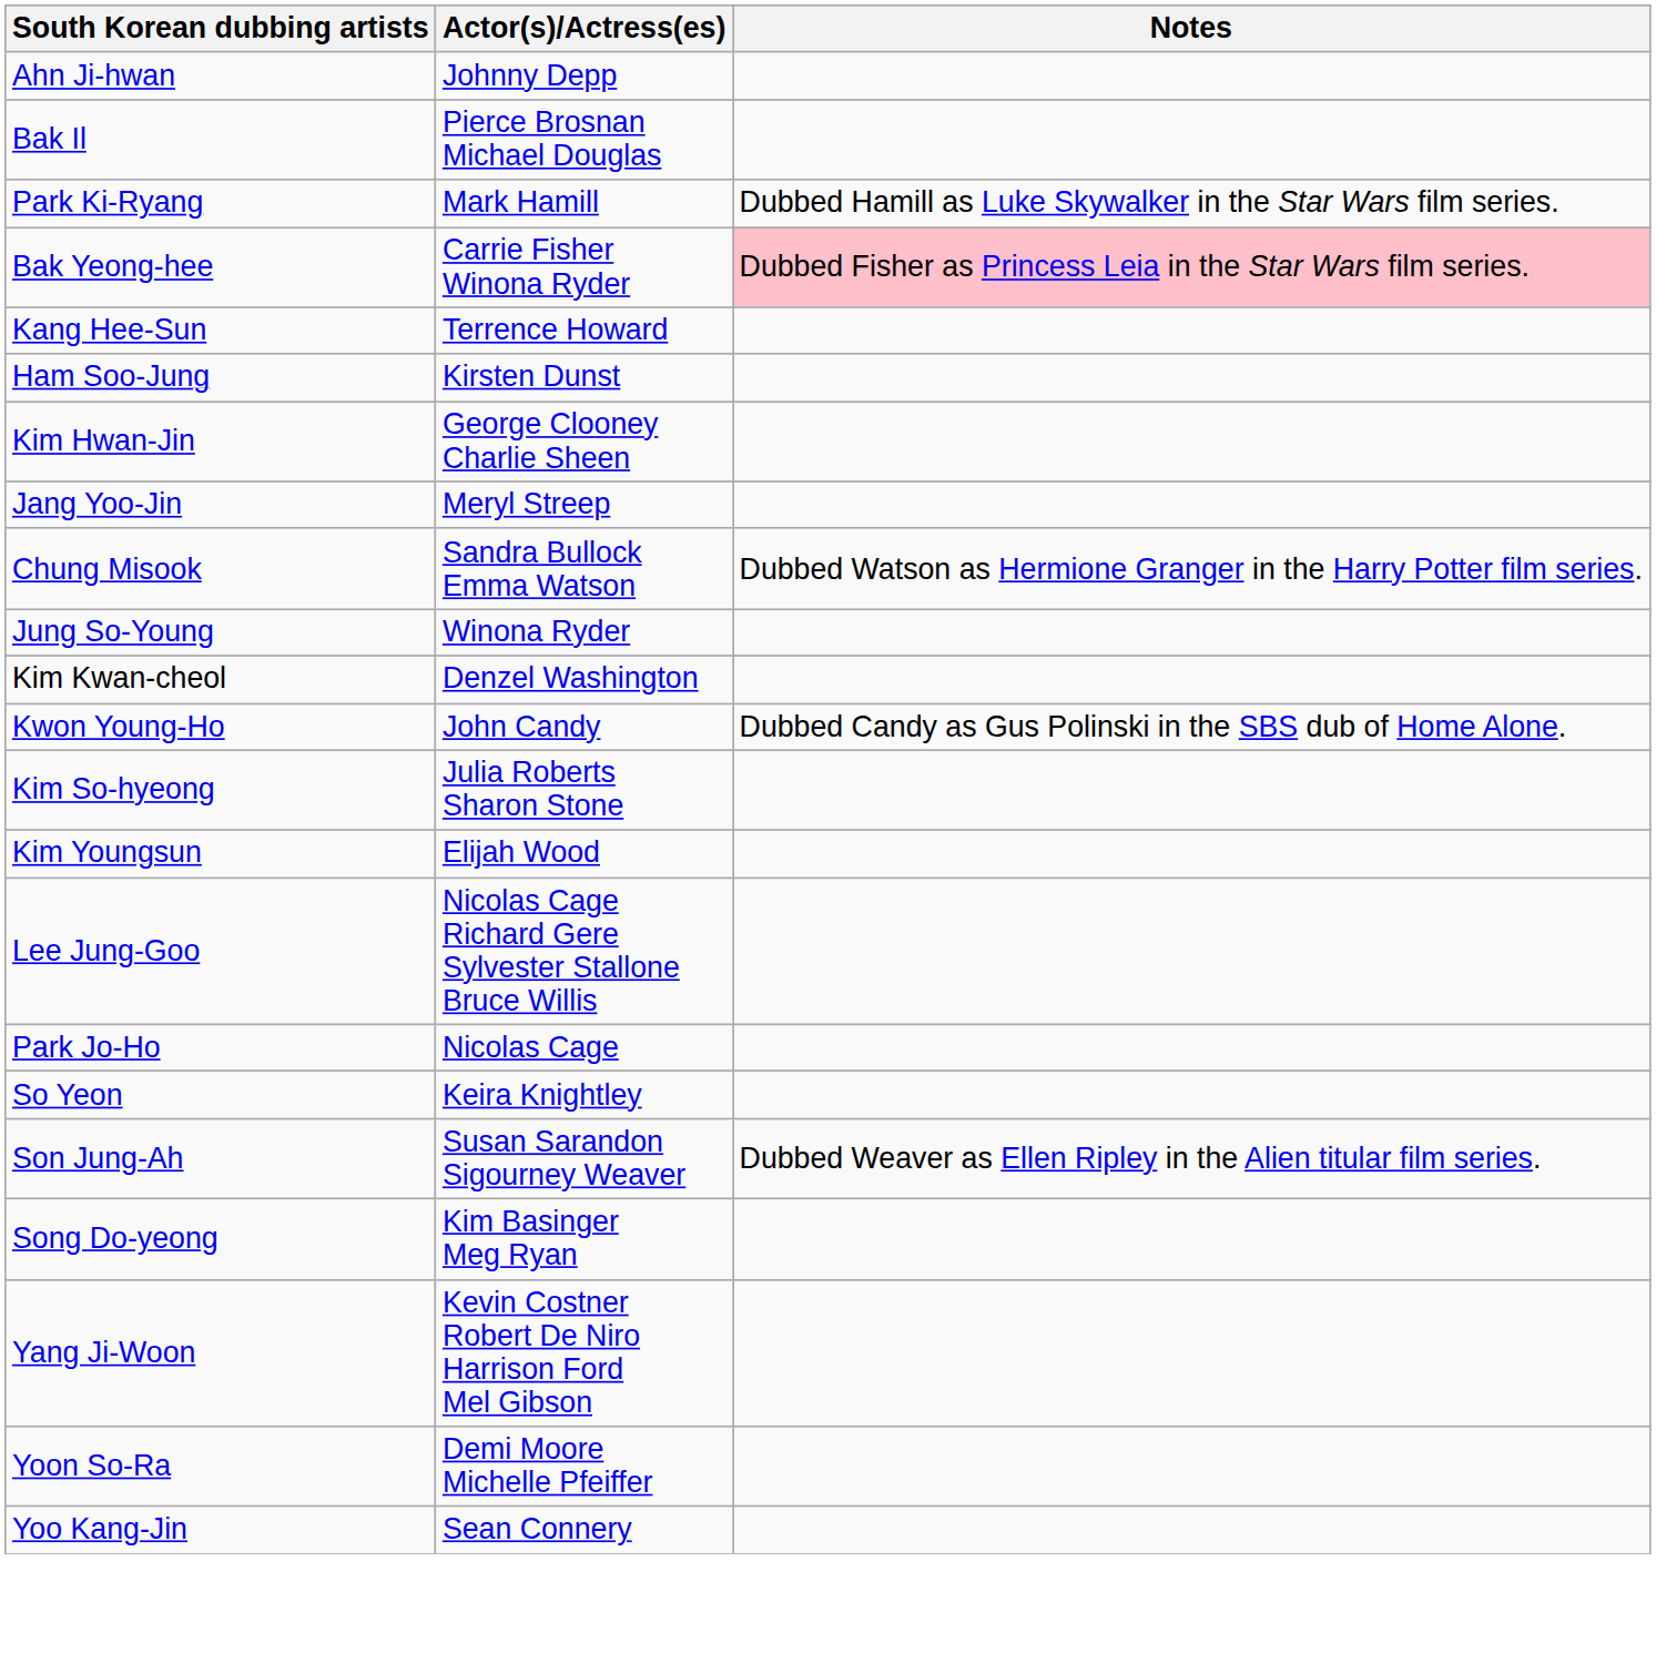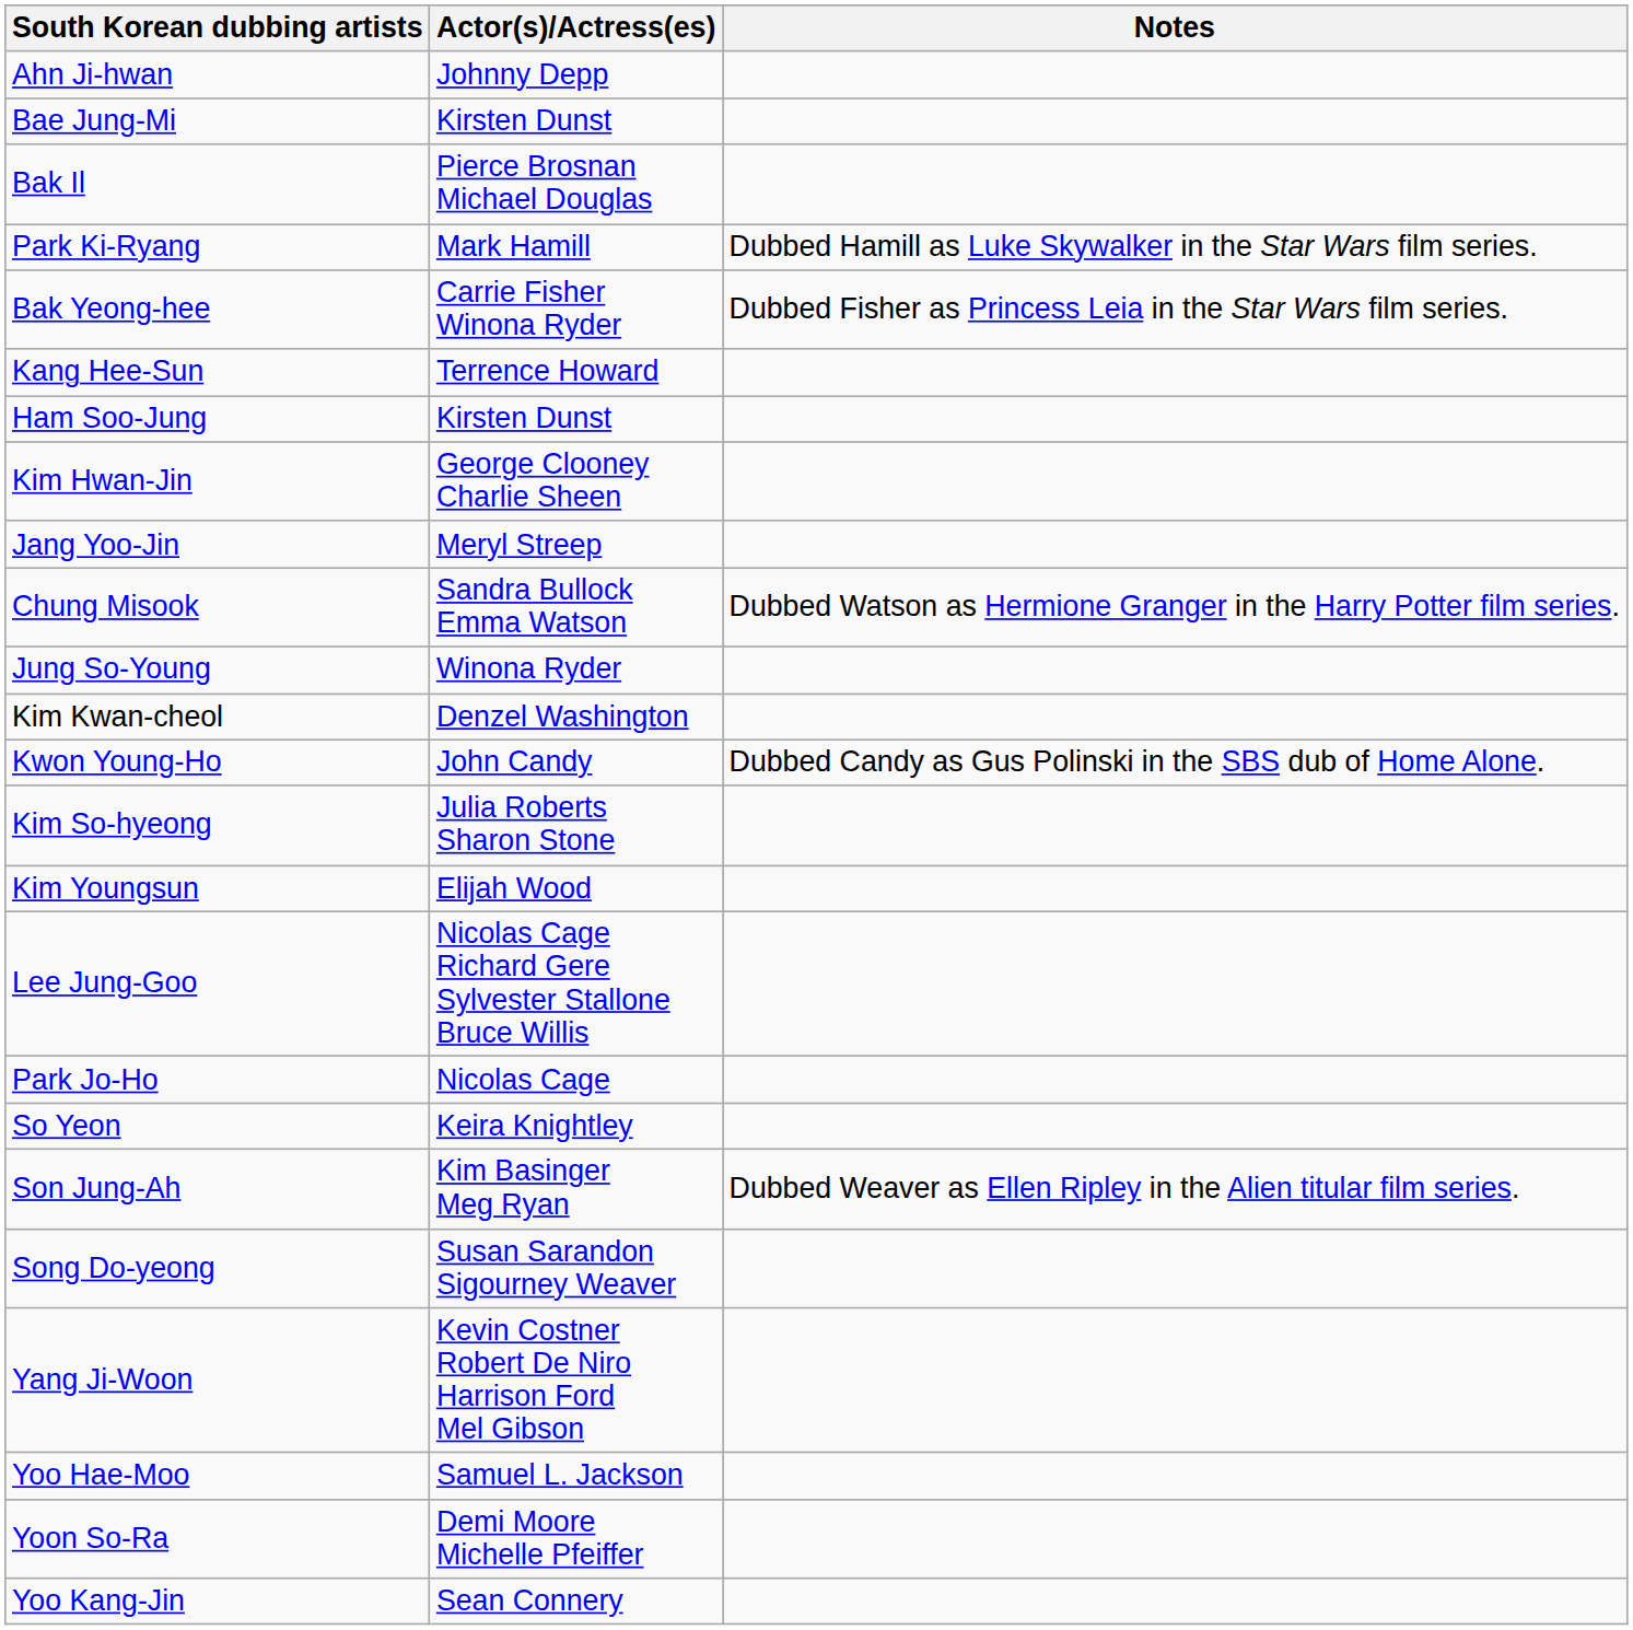 <table class="wikitable collapsible collapsed">
 <tr>
 <th>South Korean dubbing artists</th>
 <th>Actor(s)/Actress(es)</th>
 <th>Notes</th>
 </tr>
 <tr>
 <td><a href='#'>Ahn Ji-hwan</a></td>
 <td><a href='#'>Johnny Depp</a></td>
+<td></td>
+</tr>
+<tr>
+<td><a href='#'>Bae Jung-Mi</a></td>
+<td><a href='#'>Kirsten Dunst</a></td>
 <td></td>
 </tr>
 <tr>
 <td><a href='#'>Bak Il</a></td>
 <td><a href='#'>Pierce Brosnan</a><br><a href='#'>Michael Douglas</a></td>
 <td></td>
 </tr>
 <tr>
 <td><a href='#'>Park Ki-Ryang</a></td>
 <td><a href='#'>Mark Hamill</a></td>
 <td>Dubbed Hamill as <a href='#'>Luke Skywalker</a> in the <em>Star Wars</em> film series.</td>
 </tr>
 <tr>
 <td><a href='#'>Bak Yeong-hee</a></td>
 <td><a href='#'>Carrie Fisher</a><br><a href='#'>Winona Ryder</a></td>
-<td style="background: pink;">Dubbed Fisher as <a href='#'>Princess Leia</a> in the <em>Star Wars</em> film series.</td>
+<td>Dubbed Fisher as <a href='#'>Princess Leia</a> in the <em>Star Wars</em> film series.</td>
 </tr>
 <tr>
 <td><a href='#'>Kang Hee-Sun</a></td>
 <td><a href='#'>Terrence Howard</a></td>
 <td></td>
 </tr>
 <tr>
 <td><a href='#'>Ham Soo-Jung</a></td>
 <td><a href='#'>Kirsten Dunst</a></td>
 <td></td>
 </tr>
 <tr>
 <td><a href='#'>Kim Hwan-Jin</a></td>
 <td><a href='#'>George Clooney</a><br><a href='#'>Charlie Sheen</a></td>
 <td></td>
 </tr>
 <tr>
 <td><a href='#'>Jang Yoo-Jin</a></td>
 <td><a href='#'>Meryl Streep</a></td>
 <td></td>
 </tr>
 <tr>
 <td><a href='#'>Chung Misook</a></td>
 <td><a href='#'>Sandra Bullock</a><br><a href='#'>Emma Watson</a></td>
 <td>Dubbed Watson as <a href='#'>Hermione Granger</a> in the <a href='#'>Harry Potter film series</a>.</td>
 </tr>
 <tr>
 <td><a href='#'>Jung So-Young</a></td>
 <td><a href='#'>Winona Ryder</a></td>
 <td></td>
 </tr>
 <tr>
 <td>Kim Kwan-cheol</td>
 <td><a href='#'>Denzel Washington</a></td>
 <td></td>
 </tr>
 <tr>
 <td><a href='#'>Kwon Young-Ho</a></td>
 <td><a href='#'>John Candy</a></td>
 <td>Dubbed Candy as Gus Polinski in the <a href='#'>SBS</a> dub of <a href='#'>Home Alone</a>.</td>
 </tr>
 <tr>
 <td><a href='#'>Kim So-hyeong</a></td>
 <td><a href='#'>Julia Roberts</a><br><a href='#'>Sharon Stone</a></td>
 <td></td>
 </tr>
 <tr>
 <td><a href='#'>Kim Youngsun</a></td>
 <td><a href='#'>Elijah Wood</a></td>
 <td></td>
 </tr>
 <tr>
 <td><a href='#'>Lee Jung-Goo</a></td>
 <td><a href='#'>Nicolas Cage</a><br><a href='#'>Richard Gere</a><br><a href='#'>Sylvester Stallone</a><br><a href='#'>Bruce Willis</a></td>
 <td></td>
 </tr>
 <tr>
 <td><a href='#'>Park Jo-Ho</a></td>
 <td><a href='#'>Nicolas Cage</a></td>
 <td></td>
 </tr>
 <tr>
 <td><a href='#'>So Yeon</a></td>
 <td><a href='#'>Keira Knightley</a></td>
 <td></td>
 </tr>
 <tr>
 <td><a href='#'>Son Jung-Ah</a></td>
-<td><a href='#'>Susan Sarandon</a><br><a href='#'>Sigourney Weaver</a></td>
+<td><a href='#'>Kim Basinger</a><br><a href='#'>Meg Ryan</a></td>
 <td>Dubbed Weaver as <a href='#'>Ellen Ripley</a> in the <a href='#'>Alien titular film series</a>.</td>
 </tr>
 <tr>
 <td><a href='#'>Song Do-yeong</a></td>
-<td><a href='#'>Kim Basinger</a><br><a href='#'>Meg Ryan</a></td>
+<td><a href='#'>Susan Sarandon</a><br><a href='#'>Sigourney Weaver</a></td>
 <td></td>
 </tr>
 <tr>
 <td><a href='#'>Yang Ji-Woon</a></td>
 <td><a href='#'>Kevin Costner</a><br><a href='#'>Robert De Niro</a><br><a href='#'>Harrison Ford</a><br><a href='#'>Mel Gibson</a></td>
+<td></td>
+</tr>
+<tr>
+<td><a href='#'>Yoo Hae-Moo</a></td>
+<td><a href='#'>Samuel L. Jackson</a></td>
 <td></td>
 </tr>
 <tr>
 <td><a href='#'>Yoon So-Ra</a></td>
 <td><a href='#'>Demi Moore</a><br><a href='#'>Michelle Pfeiffer</a></td>
 <td></td>
 </tr>
 <tr>
 <td><a href='#'>Yoo Kang-Jin</a></td>
 <td><a href='#'>Sean Connery</a></td>
 <td></td>
 </tr>
 </table>
